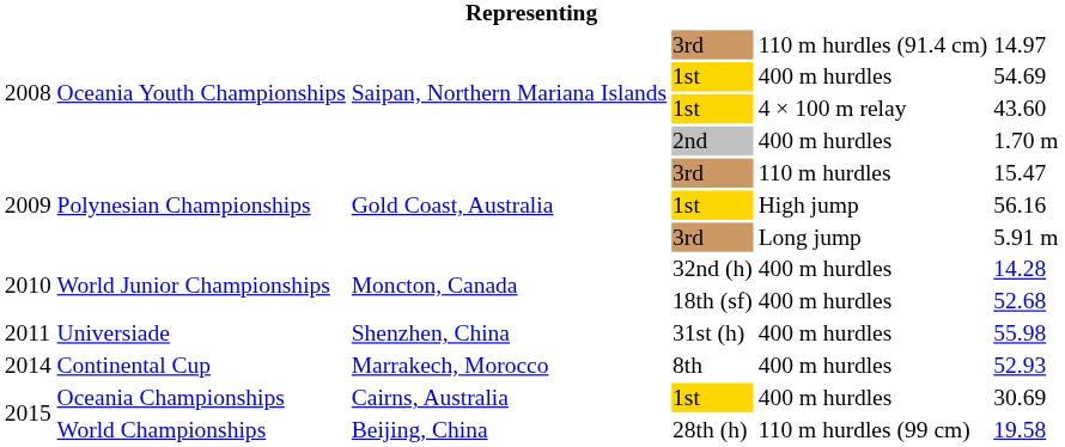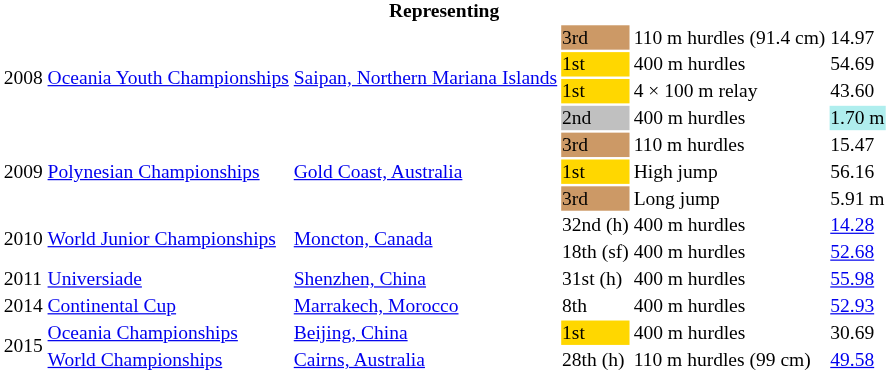 <table>
 <tr>
 <th colspan="6">Representing </th>
 </tr>
 <tr>
 <td rowspan=4>2008</td>
 <td rowspan=4><a href='#'>Oceania Youth Championships</a></td>
 <td rowspan=4><a href='#'>Saipan, Northern Mariana Islands</a></td>
 <td bgcolor=cc9966>3rd</td>
 <td>110 m hurdles (91.4 cm)</td>
 <td>14.97</td>
 </tr>
 <tr>
 <td bgcolor=gold>1st</td>
 <td>400 m hurdles</td>
 <td>54.69</td>
 </tr>
 <tr>
 <td bgcolor=gold>1st</td>
 <td>4 × 100 m relay</td>
 <td>43.60</td>
 </tr>
 <tr>
 <td bgcolor=silver>2nd</td>
 <td>400 m hurdles</td>
-<td>1.70 m</td>
+<td style="background: paleturquoise;">1.70 m</td>
 </tr>
 <tr>
 <td rowspan=3>2009</td>
 <td rowspan=3><a href='#'>Polynesian Championships</a></td>
 <td rowspan=3><a href='#'>Gold Coast, Australia</a></td>
 <td bgcolor=cc9966>3rd</td>
 <td>110 m hurdles</td>
 <td>15.47</td>
 </tr>
 <tr>
 <td bgcolor=gold>1st</td>
 <td>High jump</td>
 <td>56.16</td>
 </tr>
 <tr>
 <td bgcolor=cc9966>3rd</td>
 <td>Long jump</td>
 <td>5.91 m</td>
 </tr>
 <tr>
 <td rowspan=2>2010</td>
 <td rowspan=2><a href='#'>World Junior Championships</a></td>
 <td rowspan=2><a href='#'>Moncton, Canada</a></td>
 <td>32nd (h)</td>
 <td>400 m hurdles</td>
 <td><a href='#'>14.28</a></td>
 </tr>
 <tr>
 <td>18th (sf)</td>
 <td>400 m hurdles</td>
 <td><a href='#'>52.68</a></td>
 </tr>
 <tr>
 <td>2011</td>
 <td><a href='#'>Universiade</a></td>
 <td><a href='#'>Shenzhen, China</a></td>
 <td>31st (h)</td>
 <td>400 m hurdles</td>
 <td><a href='#'>55.98</a></td>
 </tr>
 <tr>
 <td>2014</td>
 <td><a href='#'>Continental Cup</a></td>
 <td><a href='#'>Marrakech, Morocco</a></td>
 <td>8th</td>
 <td>400 m hurdles</td>
 <td><a href='#'>52.93</a></td>
 </tr>
 <tr>
 <td rowspan=2>2015</td>
 <td><a href='#'>Oceania Championships</a></td>
-<td><a href='#'>Cairns, Australia</a></td>
+<td><a href='#'>Beijing, China</a></td>
 <td bgcolor=gold>1st</td>
 <td>400 m hurdles</td>
 <td>30.69</td>
 </tr>
 <tr>
 <td><a href='#'>World Championships</a></td>
-<td><a href='#'>Beijing, China</a></td>
+<td><a href='#'>Cairns, Australia</a></td>
 <td>28th (h)</td>
 <td>110 m hurdles (99 cm)</td>
-<td><a href='#'>19.58</a></td>
+<td><a href='#'>49.58</a></td>
 </tr>
 </table>
